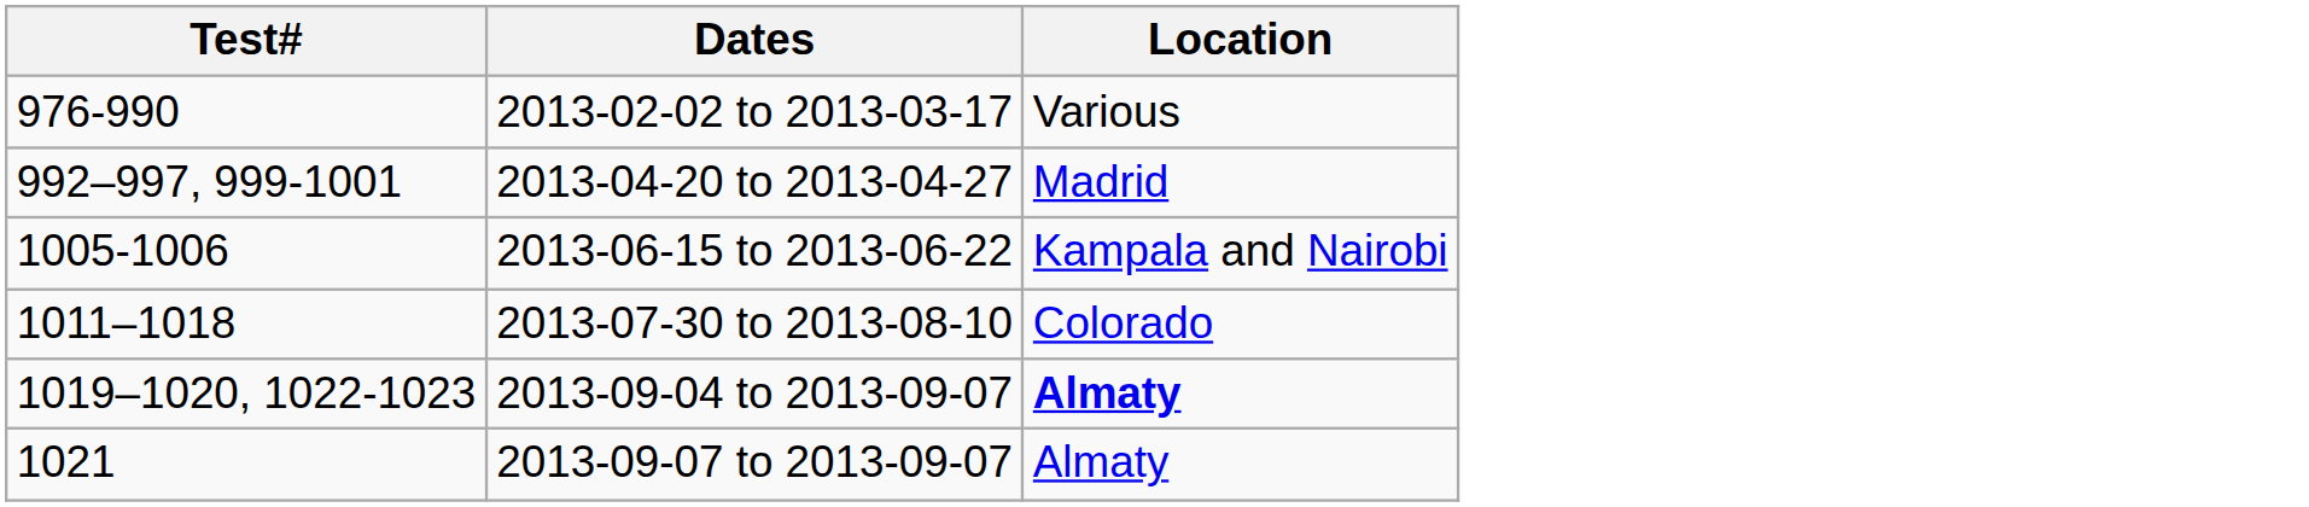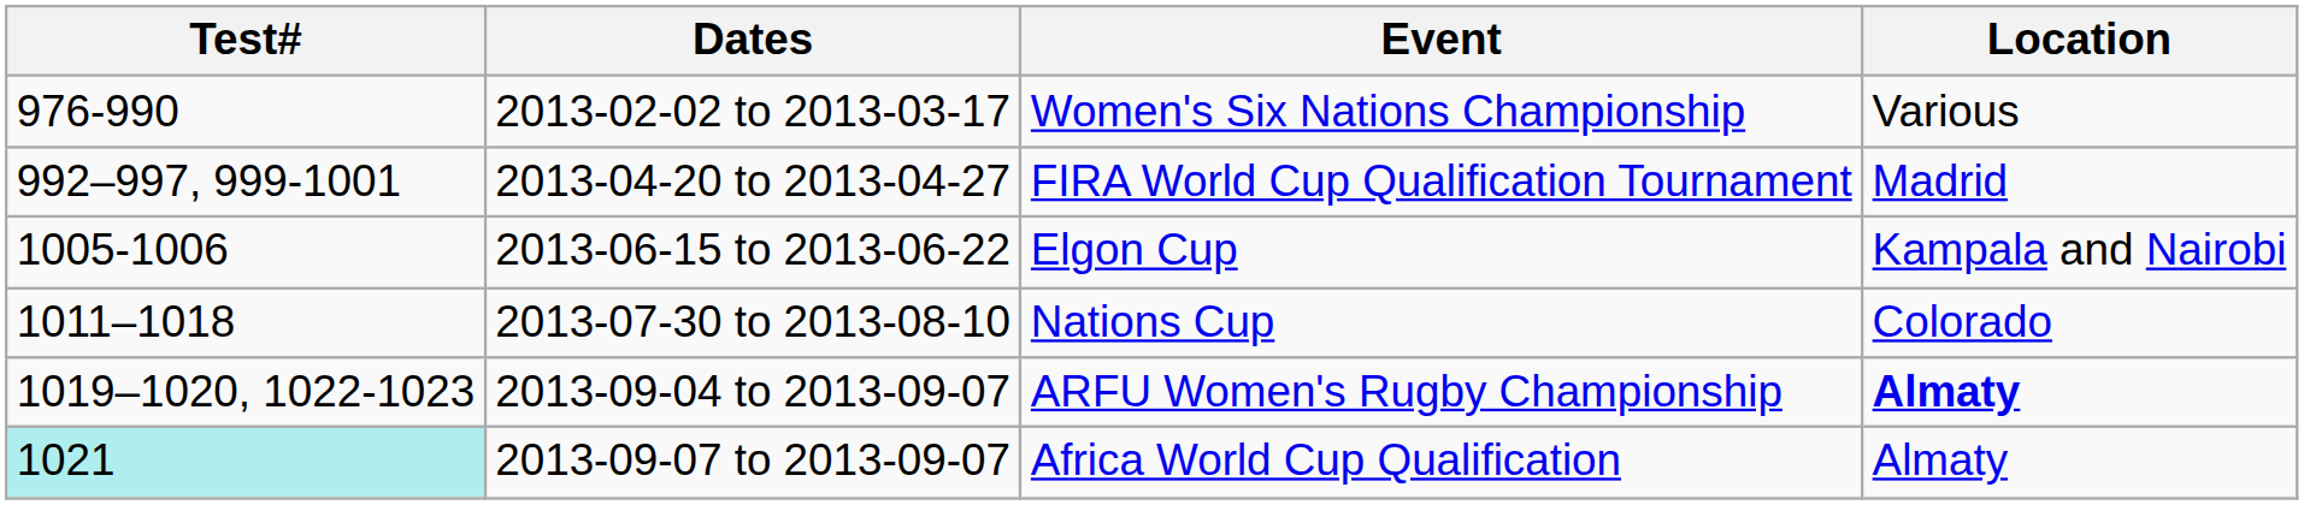 <table class="wikitable">
 <tr>
 <th>Test#</th>
 <th>Dates</th>
+<th>Event</th>
 <th>Location</th>
 </tr>
 <tr>
 <td>976-990</td>
 <td>2013-02-02 to 2013-03-17</td>
+<td><a href='#'>Women's Six Nations Championship</a></td>
 <td>Various</td>
 </tr>
 <tr>
 <td>992–997, 999-1001</td>
 <td>2013-04-20 to 2013-04-27</td>
+<td><a href='#'>FIRA World Cup Qualification Tournament</a></td>
 <td><a href='#'>Madrid</a></td>
 </tr>
 <tr>
 <td>1005-1006</td>
 <td>2013-06-15 to 2013-06-22</td>
+<td><a href='#'>Elgon Cup</a></td>
 <td><a href='#'>Kampala</a> and <a href='#'>Nairobi</a></td>
 </tr>
 <tr>
 <td>1011–1018</td>
 <td>2013-07-30 to 2013-08-10</td>
+<td><a href='#'>Nations Cup</a></td>
 <td><a href='#'>Colorado</a></td>
 </tr>
 <tr>
 <td>1019–1020, 1022-1023</td>
 <td>2013-09-04 to 2013-09-07</td>
+<td><a href='#'>ARFU Women's Rugby Championship</a></td>
 <td><strong><a href='#'>Almaty</a></strong></td>
 </tr>
 <tr>
-<td>1021</td>
+<td style="background: paleturquoise;">1021</td>
 <td>2013-09-07 to 2013-09-07</td>
+<td><a href='#'>Africa World Cup Qualification</a></td>
 <td><a href='#'>Almaty</a></td>
 </tr>
 </table>
